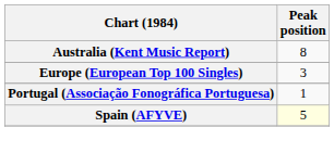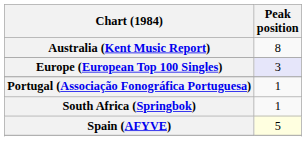 <table class="wikitable sortable plainrowheaders" style="text-align:center">
 <tr>
 <th>Chart (1984)</th>
 <th>Peak<br>position</th>
 </tr>
 <tr>
 <th scope="row">Australia (<a href='#'>Kent Music Report</a>)</th>
 <td>8</td>
 </tr>
 <tr>
 </tr>
 <tr>
 </tr>
 <tr>
 </tr>
 <tr>
 <th scope="row">Europe (<a href='#'>European Top 100 Singles</a>)</th>
-<td>3</td>
+<td style="background: lavender;">3</td>
 </tr>
 <tr>
 </tr>
 <tr>
 </tr>
 <tr>
 </tr>
 <tr>
 </tr>
 <tr>
 </tr>
 <tr>
 <th scope="row">Portugal (<a href='#'>Associação Fonográfica Portuguesa</a>)</th>
+<td style="text-align:center;">1</td>
+</tr>
+<tr>
+<th scope="row">South Africa (<a href='#'>Springbok</a>)</th>
 <td style="text-align:center;">1</td>
 </tr>
 <tr>
 <th scope="row">Spain (<a href='#'>AFYVE</a>)</th>
 <td style="background: lightyellow; text-align:center;">5</td>
 </tr>
 <tr>
 </tr>
 <tr>
 </tr>
 <tr>
 </tr>
 <tr>
 </tr>
 <tr>
 </tr>
 </table>
